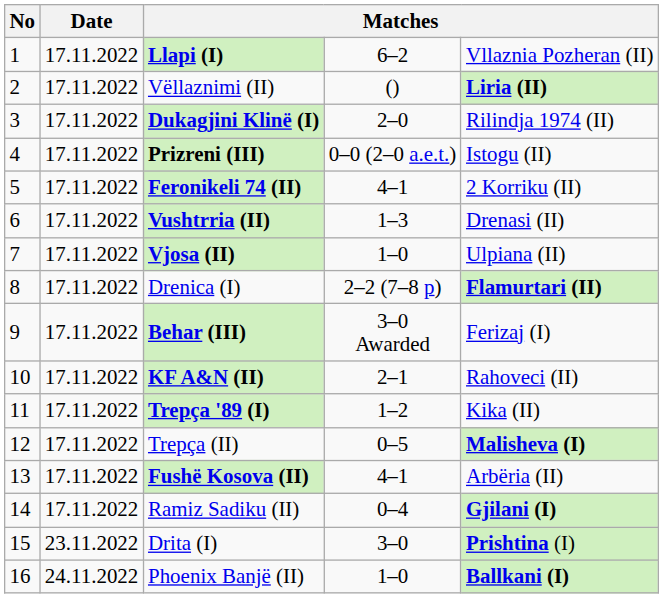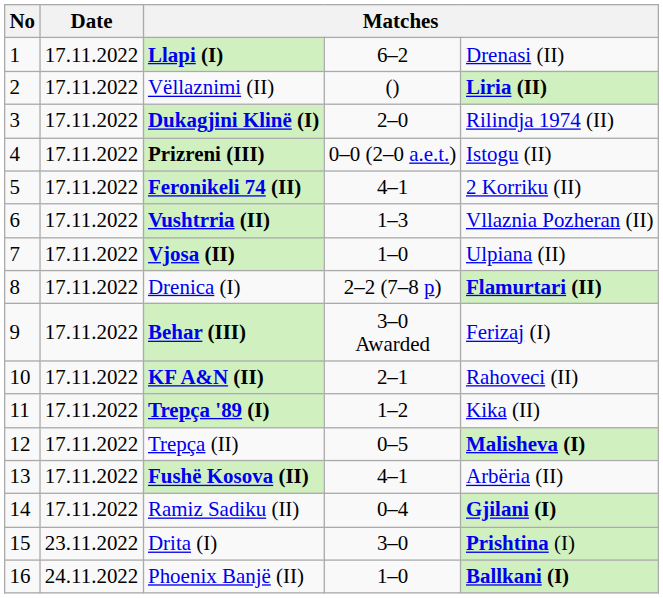 <table class="wikitable">
 <tr>
 <th>No</th>
 <th>Date</th>
 <th colspan="3">Matches</th>
 </tr>
 <tr>
 <td>1</td>
 <td>17.11.2022</td>
 <td style="background:#d0f0c0;"><strong><a href='#'>Llapi</a> (I)</strong></td>
 <td align="center">6–2</td>
-<td><a href='#'>Vllaznia Pozheran</a> (II)</td>
+<td><a href='#'>Drenasi</a> (II)</td>
 </tr>
 <tr>
 <td>2</td>
 <td>17.11.2022</td>
 <td><a href='#'>Vëllaznimi</a> (II)</td>
 <td align="center">()</td>
 <td style="background:#d0f0c0;"><strong><a href='#'>Liria</a> (II)</strong></td>
 </tr>
 <tr>
 <td>3</td>
 <td>17.11.2022</td>
 <td style="background:#d0f0c0;"><strong><a href='#'>Dukagjini Klinë</a> (I)</strong></td>
 <td align="center">2–0</td>
 <td><a href='#'>Rilindja 1974</a> (II)</td>
 </tr>
 <tr>
 <td>4</td>
 <td>17.11.2022</td>
 <td style="background:#d0f0c0;"><strong>Prizreni (III)</strong></td>
 <td align="center">0–0 (2–0 <a href='#'>a.e.t.</a>)</td>
 <td><a href='#'>Istogu</a> (II)</td>
 </tr>
 <tr>
 <td>5</td>
 <td>17.11.2022</td>
 <td style="background:#d0f0c0;"><strong><a href='#'>Feronikeli 74</a> (II)</strong></td>
 <td align="center">4–1</td>
 <td><a href='#'>2 Korriku</a> (II)</td>
 </tr>
 <tr>
 <td>6</td>
 <td>17.11.2022</td>
 <td style="background:#d0f0c0;"><strong><a href='#'>Vushtrria</a> (II)</strong></td>
 <td align="center">1–3</td>
-<td><a href='#'>Drenasi</a> (II)</td>
+<td><a href='#'>Vllaznia Pozheran</a> (II)</td>
 </tr>
 <tr>
 <td>7</td>
 <td>17.11.2022</td>
 <td style="background:#d0f0c0;"><strong><a href='#'>Vjosa</a> (II)</strong></td>
 <td align="center">1–0</td>
 <td><a href='#'>Ulpiana</a> (II)</td>
 </tr>
 <tr>
 <td>8</td>
 <td>17.11.2022</td>
 <td><a href='#'>Drenica</a> (I)</td>
 <td align="center">2–2 (7–8 <a href='#'>p</a>)</td>
 <td style="background:#d0f0c0;"><strong><a href='#'>Flamurtari</a> (II)</strong></td>
 </tr>
 <tr>
 <td>9</td>
 <td>17.11.2022</td>
 <td style="background:#d0f0c0;"><strong><a href='#'>Behar</a> (III)</strong></td>
 <td align="center">3–0<br>Awarded</td>
 <td><a href='#'>Ferizaj</a> (I)</td>
 </tr>
 <tr>
 <td>10</td>
 <td>17.11.2022</td>
 <td style="background:#d0f0c0;"><strong><a href='#'>KF A&N</a> (II)</strong></td>
 <td align="center">2–1</td>
 <td><a href='#'>Rahoveci</a> (II)</td>
 </tr>
 <tr>
 <td>11</td>
 <td>17.11.2022</td>
 <td style="background:#d0f0c0;"><strong><a href='#'>Trepça '89</a> (I)</strong></td>
 <td align="center">1–2</td>
 <td><a href='#'>Kika</a> (II)</td>
 </tr>
 <tr>
 <td>12</td>
 <td>17.11.2022</td>
 <td><a href='#'>Trepça</a> (II)</td>
 <td align="center">0–5</td>
 <td style="background:#d0f0c0;"><strong><a href='#'>Malisheva</a> (I)</strong></td>
 </tr>
 <tr>
 <td>13</td>
 <td>17.11.2022</td>
 <td style="background:#d0f0c0;"><strong><a href='#'>Fushë Kosova</a> (II)</strong></td>
 <td align="center">4–1</td>
 <td><a href='#'>Arbëria</a> (II)</td>
 </tr>
 <tr>
 <td>14</td>
 <td>17.11.2022</td>
 <td><a href='#'>Ramiz Sadiku</a> (II)</td>
 <td align="center">0–4</td>
 <td style="background:#d0f0c0;"><strong><a href='#'>Gjilani</a> (I)</strong></td>
 </tr>
 <tr>
 <td>15</td>
 <td>23.11.2022</td>
 <td><a href='#'>Drita</a> (I)</td>
 <td align="center">3–0</td>
 <td style="background:#d0f0c0;"><strong><a href='#'>Prishtina</a></strong> (I)</td>
 </tr>
 <tr>
 <td>16</td>
 <td>24.11.2022</td>
 <td><a href='#'>Phoenix Banjë</a> (II)</td>
 <td align="center">1–0</td>
 <td style="background:#d0f0c0;"><strong><a href='#'>Ballkani</a> (I)</strong></td>
 </tr>
 </table>
